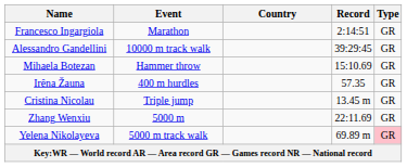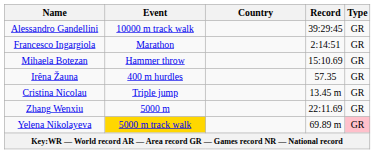 <table class="wikitable" style="text-align: center; font-size:95%">
 <tr>
 <th width="150">Name</th>
 <th width="150">Event</th>
 <th width="150">Country</th>
 <th width="50">Record</th>
 <th width="25">Type</th>
 </tr>
 <tr>
+<td><a href='#'>Alessandro Gandellini</a></td>
+<td><a href='#'>10000 m track walk</a></td>
+<td></td>
+<td>39:29:45</td>
+<td>GR</td>
+</tr>
+<tr>
 <td><a href='#'>Francesco Ingargiola</a></td>
 <td><a href='#'>Marathon</a></td>
 <td></td>
 <td>2:14:51</td>
-<td>GR</td>
-</tr>
-<tr>
-<td><a href='#'>Alessandro Gandellini</a></td>
-<td><a href='#'>10000 m track walk</a></td>
-<td></td>
-<td>39:29:45</td>
 <td>GR</td>
 </tr>
 <tr>
 <td><a href='#'>Mihaela Botezan</a></td>
 <td><a href='#'>Hammer throw</a></td>
 <td></td>
 <td>15:10.69</td>
 <td>GR</td>
 </tr>
 <tr>
 <td><a href='#'>Irêna Žauna</a></td>
 <td><a href='#'>400 m hurdles</a></td>
 <td></td>
 <td>57.35</td>
 <td>GR</td>
 </tr>
 <tr>
 <td><a href='#'>Cristina Nicolau</a></td>
 <td><a href='#'>Triple jump</a></td>
 <td></td>
 <td>13.45 m</td>
 <td>GR</td>
 </tr>
 <tr>
 <td><a href='#'>Zhang Wenxiu</a></td>
 <td><a href='#'>5000 m</a></td>
 <td></td>
 <td>22:11.69</td>
 <td>GR</td>
 </tr>
 <tr>
 <td><a href='#'>Yelena Nikolayeva</a></td>
-<td><a href='#'>5000 m track walk</a></td>
+<td style="background: gold;"><a href='#'>5000 m track walk</a></td>
 <td></td>
 <td>69.89 m</td>
 <td style="background: pink;">GR</td>
 </tr>
 <tr>
 <th colspan=5><small>Key:WR — World record  AR — Area record  GR — Games record  NR — National record</small></th>
 </tr>
 </table>
